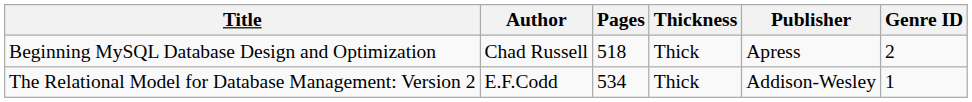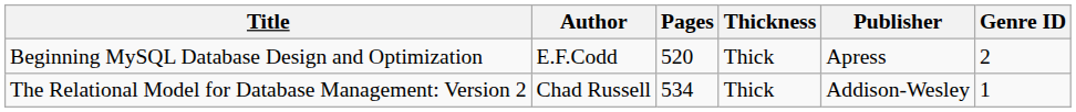 <table class="wikitable">
 <tr>
 <th><u>Title</u></th>
 <th>Author</th>
 <th>Pages</th>
 <th>Thickness</th>
 <th>Publisher</th>
 <th>Genre ID</th>
 </tr>
 <tr>
 <td>Beginning MySQL Database Design and Optimization</td>
-<td>Chad Russell</td>
-<td>518</td>
+<td>E.F.Codd</td>
+<td>520</td>
 <td>Thick</td>
 <td>Apress</td>
 <td>2</td>
 </tr>
 <tr>
 <td>The Relational Model for Database Management: Version 2</td>
-<td>E.F.Codd</td>
+<td>Chad Russell</td>
 <td>534</td>
 <td>Thick</td>
 <td>Addison-Wesley</td>
 <td>1</td>
 </tr>
 </table>
